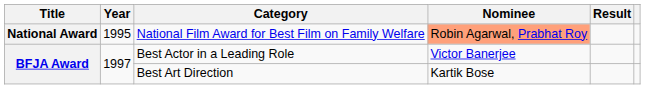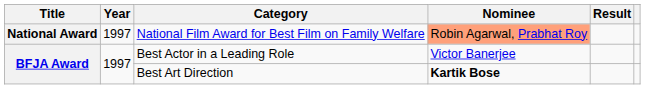 <table class="wikitable">
 <tr>
 <th>Title</th>
 <th>Year</th>
 <th>Category</th>
 <th>Nominee</th>
 <th>Result</th>
 <th></th>
 </tr>
 <tr>
 <th>National Award</th>
-<td>1995</td>
+<td>1997</td>
 <td><a href='#'>National Film Award for Best Film on Family Welfare</a></td>
 <td style="background: lightsalmon;">Robin Agarwal, <a href='#'>Prabhat Roy</a></td>
 <td></td>
 <td></td>
 </tr>
 <tr>
 <th rowspan="2"><a href='#'>BFJA Award</a></th>
 <td rowspan="2">1997</td>
 <td>Best Actor in a Leading Role</td>
 <td><a href='#'>Victor Banerjee</a></td>
 <td></td>
 <td></td>
 </tr>
 <tr>
 <td>Best Art Direction</td>
-<td>Kartik Bose</td>
+<td><strong>Kartik Bose</strong></td>
 <td></td>
 <td></td>
 </tr>
 </table>
